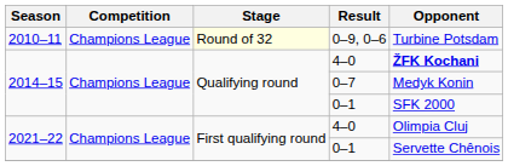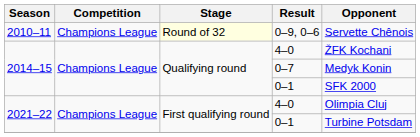 <table class="wikitable">
 <tr>
 <th>Season</th>
 <th>Competition</th>
 <th>Stage</th>
 <th>Result</th>
 <th>Opponent</th>
 </tr>
 <tr>
 <td><a href='#'>2010–11</a></td>
 <td><a href='#'>Champions League</a></td>
 <td style="background: lightyellow;">Round of 32</td>
 <td>0–9, 0–6</td>
-<td> <a href='#'>Turbine Potsdam</a></td>
+<td> <a href='#'>Servette Chênois</a></td>
 </tr>
 <tr>
 <td rowspan=3><a href='#'>2014–15</a></td>
 <td rowspan=3><a href='#'>Champions League</a></td>
 <td rowspan=3>Qualifying round</td>
 <td>4–0</td>
-<td><strong> <a href='#'>ŽFK Kochani</a></strong></td>
+<td> <a href='#'>ŽFK Kochani</a></td>
 </tr>
 <tr>
 <td>0–7</td>
 <td> <a href='#'>Medyk Konin</a></td>
 </tr>
 <tr>
 <td>0–1</td>
 <td> <a href='#'>SFK 2000</a></td>
 </tr>
 <tr>
 <td rowspan=2><a href='#'>2021–22</a></td>
 <td rowspan=2><a href='#'>Champions League</a></td>
 <td rowspan=2>First qualifying round</td>
 <td>4–0</td>
 <td> <a href='#'>Olimpia Cluj</a></td>
 </tr>
 <tr>
 <td>0–1</td>
-<td> <a href='#'>Servette Chênois</a></td>
+<td> <a href='#'>Turbine Potsdam</a></td>
 </tr>
 <tr>
 </tr>
 </table>
